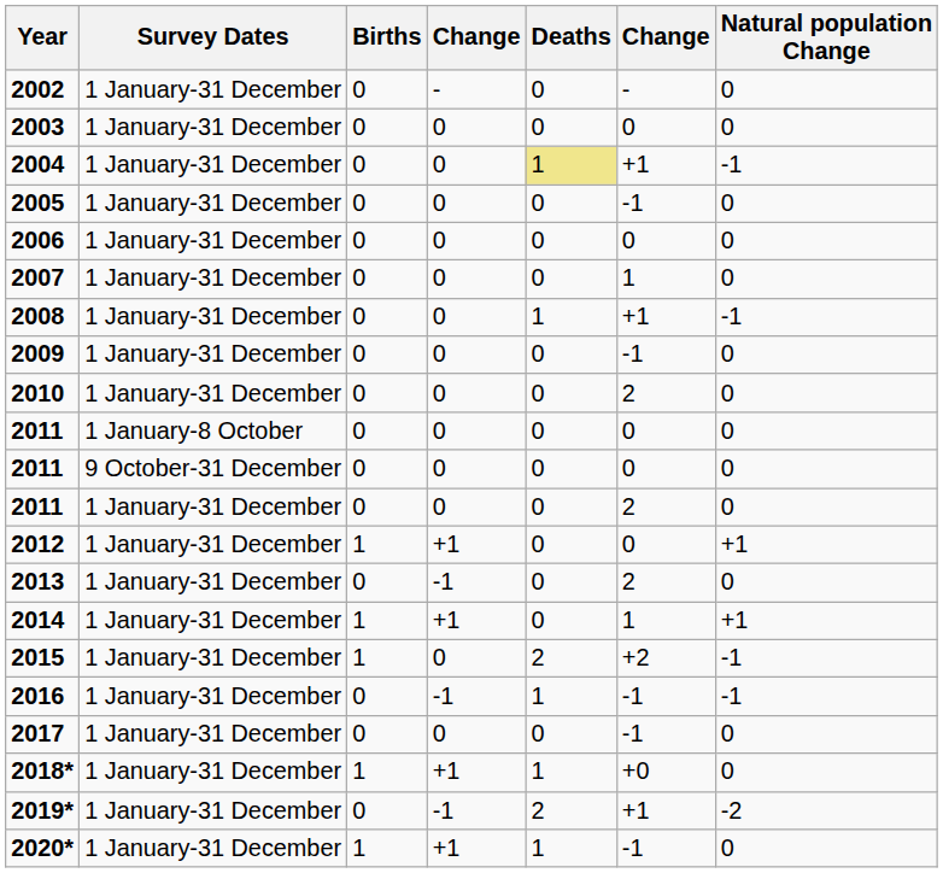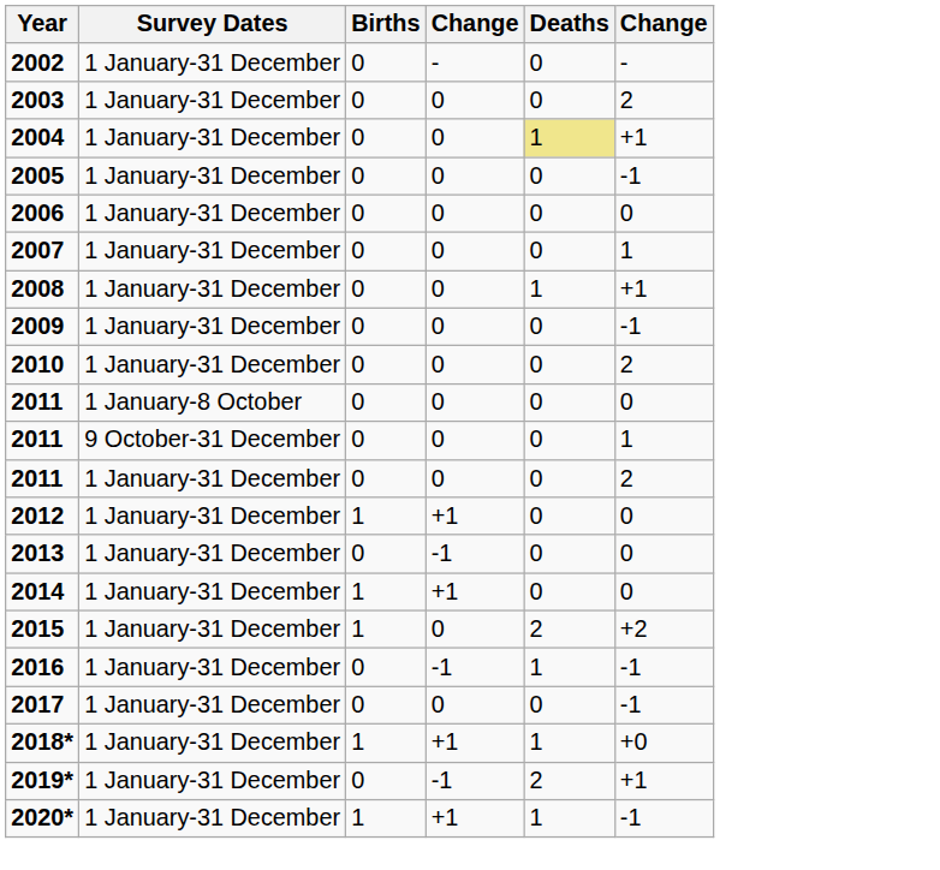 <table class="wikitable sortable mw-collapsible">
 <tr>
 <th>Year</th>
 <th>Survey Dates</th>
 <th>Births</th>
 <th>Change</th>
 <th>Deaths</th>
 <th>Change</th>
-<th>Natural population<br>Change</th>
 </tr>
 <tr>
 <td><strong>2002</strong></td>
 <td>1 January-31 December</td>
 <td>0</td>
 <td>-</td>
 <td>0</td>
 <td>-</td>
-<td>0</td>
 </tr>
 <tr>
 <td><strong>2003</strong></td>
 <td>1 January-31 December</td>
 <td>0</td>
 <td>0</td>
 <td>0</td>
-<td>0</td>
-<td>0</td>
+<td>2</td>
 </tr>
 <tr>
 <td><strong>2004</strong></td>
 <td>1 January-31 December</td>
 <td>0</td>
 <td>0</td>
 <td style="background: khaki;">1</td>
 <td>+1</td>
-<td>-1</td>
 </tr>
 <tr>
 <td><strong>2005</strong></td>
 <td>1 January-31 December</td>
 <td>0</td>
 <td>0</td>
 <td>0</td>
 <td>-1</td>
-<td>0</td>
 </tr>
 <tr>
 <td><strong>2006</strong></td>
 <td>1 January-31 December</td>
-<td>0</td>
 <td>0</td>
 <td>0</td>
 <td>0</td>
 <td>0</td>
 </tr>
 <tr>
 <td><strong>2007</strong></td>
 <td>1 January-31 December</td>
 <td>0</td>
 <td>0</td>
 <td>0</td>
 <td>1</td>
-<td>0</td>
 </tr>
 <tr>
 <td><strong>2008</strong></td>
 <td>1 January-31 December</td>
 <td>0</td>
 <td>0</td>
 <td>1</td>
 <td>+1</td>
-<td>-1</td>
 </tr>
 <tr>
 <td><strong>2009</strong></td>
 <td>1 January-31 December</td>
 <td>0</td>
 <td>0</td>
 <td>0</td>
 <td>-1</td>
-<td>0</td>
 </tr>
 <tr>
 <td><strong>2010</strong></td>
 <td>1 January-31 December</td>
 <td>0</td>
 <td>0</td>
 <td>0</td>
 <td>2</td>
-<td>0</td>
 </tr>
 <tr>
 <td><strong>2011</strong></td>
 <td>1 January-8 October</td>
-<td>0</td>
 <td>0</td>
 <td>0</td>
 <td>0</td>
 <td>0</td>
 </tr>
 <tr>
 <td><strong>2011</strong></td>
 <td>9 October-31 December</td>
 <td>0</td>
 <td>0</td>
 <td>0</td>
-<td>0</td>
-<td>0</td>
+<td>1</td>
 </tr>
 <tr>
 <td><strong>2011</strong></td>
 <td>1 January-31 December</td>
 <td>0</td>
 <td>0</td>
 <td>0</td>
 <td>2</td>
-<td>0</td>
 </tr>
 <tr>
 <td><strong>2012</strong></td>
 <td>1 January-31 December</td>
 <td>1</td>
 <td>+1</td>
 <td>0</td>
 <td>0</td>
-<td>+1</td>
 </tr>
 <tr>
 <td><strong>2013</strong></td>
 <td>1 January-31 December</td>
 <td>0</td>
 <td>-1</td>
 <td>0</td>
-<td>2</td>
 <td>0</td>
 </tr>
 <tr>
 <td><strong>2014</strong></td>
 <td>1 January-31 December</td>
 <td>1</td>
 <td>+1</td>
 <td>0</td>
-<td>1</td>
-<td>+1</td>
+<td>0</td>
 </tr>
 <tr>
 <td><strong>2015</strong></td>
 <td>1 January-31 December</td>
 <td>1</td>
 <td>0</td>
 <td>2</td>
 <td>+2</td>
-<td>-1</td>
 </tr>
 <tr>
 <td><strong>2016</strong></td>
 <td>1 January-31 December</td>
 <td>0</td>
 <td>-1</td>
 <td>1</td>
-<td>-1</td>
 <td>-1</td>
 </tr>
 <tr>
 <td><strong>2017</strong></td>
 <td>1 January-31 December</td>
 <td>0</td>
 <td>0</td>
 <td>0</td>
 <td>-1</td>
-<td>0</td>
 </tr>
 <tr>
 <td><strong>2018*</strong></td>
 <td>1 January-31 December</td>
 <td>1</td>
 <td>+1</td>
 <td>1</td>
 <td>+0</td>
-<td>0</td>
 </tr>
 <tr>
 <td><strong>2019*</strong></td>
 <td>1 January-31 December</td>
 <td>0</td>
 <td>-1</td>
 <td>2</td>
 <td>+1</td>
-<td>-2</td>
 </tr>
 <tr>
 <td><strong>2020*</strong></td>
 <td>1 January-31 December</td>
 <td>1</td>
 <td>+1</td>
 <td>1</td>
 <td>-1</td>
-<td>0</td>
 </tr>
 </table>
